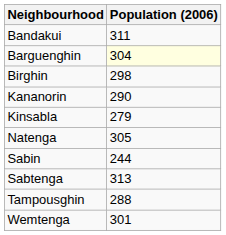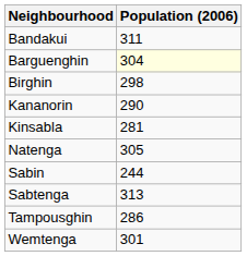 <table class="wikitable">
 <tr>
 <th>Neighbourhood</th>
 <th>Population (2006)</th>
 </tr>
 <tr>
 <td>Bandakui</td>
 <td>311</td>
 </tr>
 <tr>
 <td>Barguenghin</td>
 <td style="background: lightyellow;">304</td>
 </tr>
 <tr>
 <td>Birghin</td>
 <td>298</td>
 </tr>
 <tr>
 <td>Kananorin</td>
 <td>290</td>
 </tr>
 <tr>
 <td>Kinsabla</td>
-<td>279</td>
+<td>281</td>
 </tr>
 <tr>
 <td>Natenga</td>
 <td>305</td>
 </tr>
 <tr>
 <td>Sabin</td>
 <td>244</td>
 </tr>
 <tr>
 <td>Sabtenga</td>
 <td>313</td>
 </tr>
 <tr>
 <td>Tampousghin</td>
-<td>288</td>
+<td>286</td>
 </tr>
 <tr>
 <td>Wemtenga</td>
 <td>301</td>
 </tr>
 </table>
